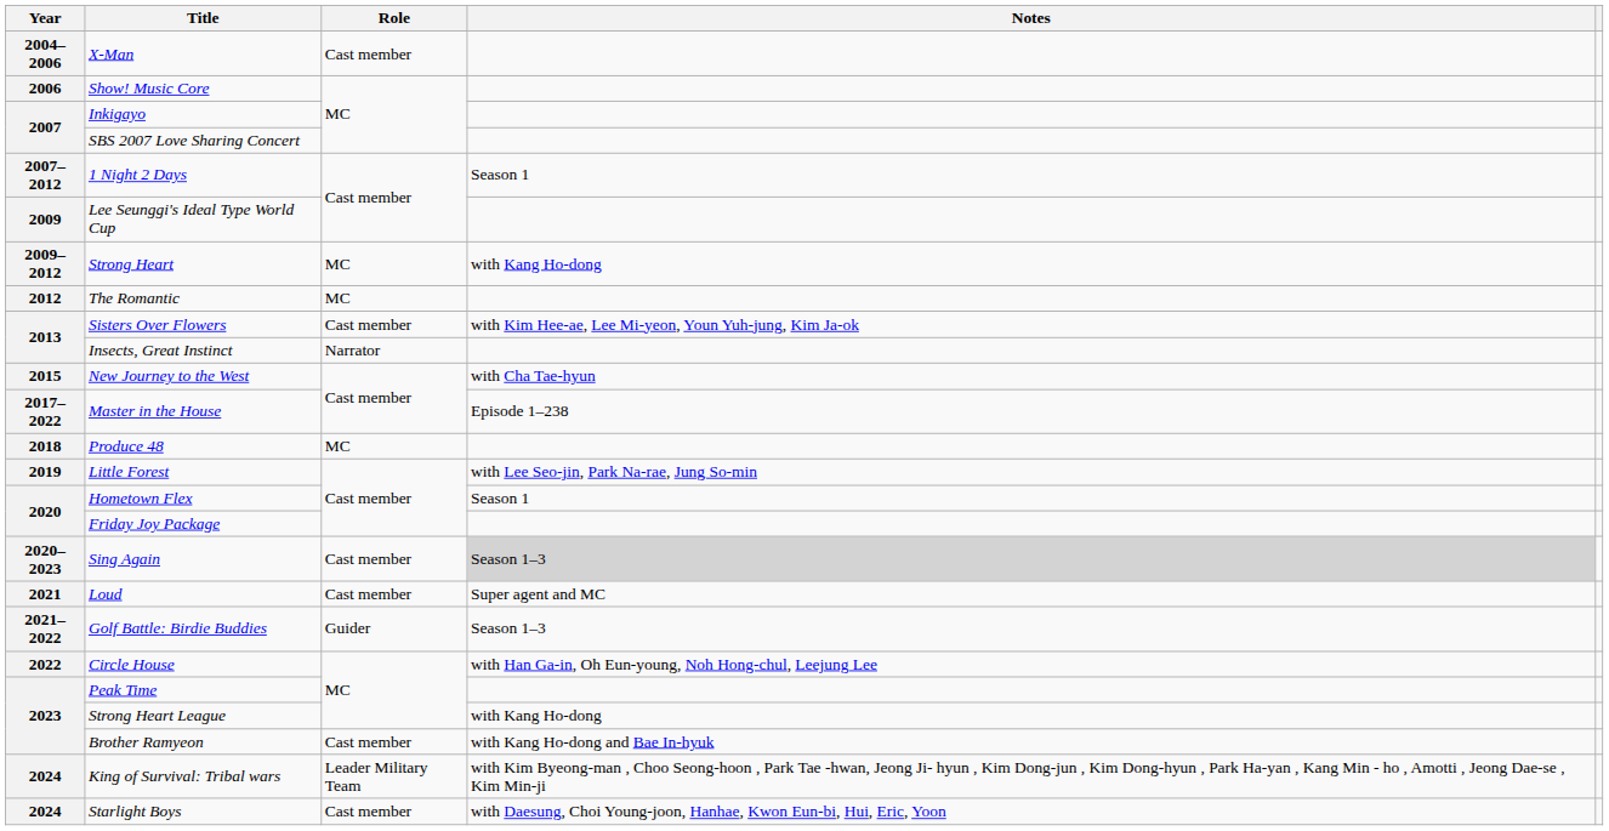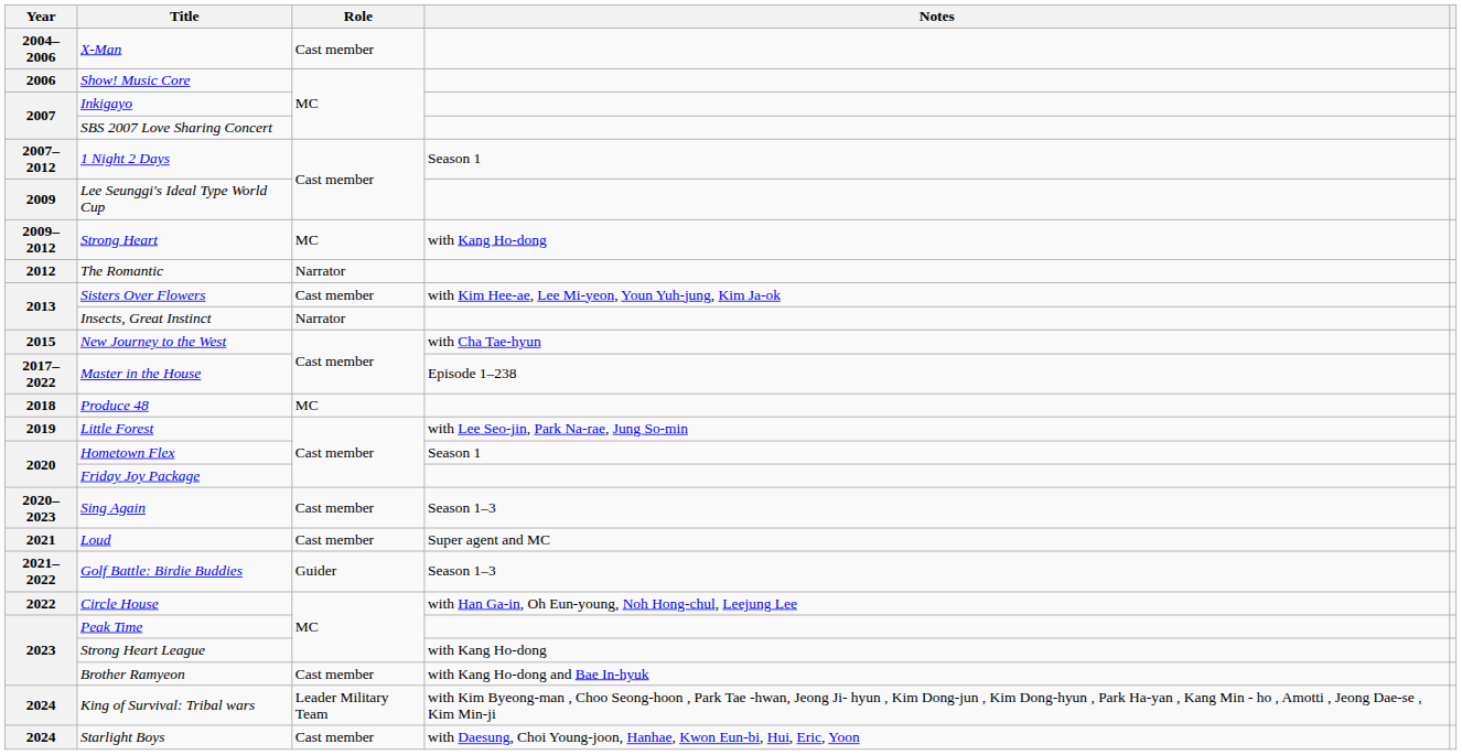 <table class="wikitable sortable plainrowheaders">
 <tr>
 <th scope="col">Year</th>
 <th scope="col">Title</th>
 <th scope="col">Role</th>
 <th scope="col">Notes</th>
 <th scope="col" class="unsortable"></th>
 </tr>
 <tr>
 <th scope="row">2004–2006</th>
 <td><em><a href='#'>X-Man</a></em></td>
 <td>Cast member</td>
 <td></td>
 <td style="text-align:center"></td>
 </tr>
 <tr>
 <th scope="row" rowspan="1">2006</th>
 <td><em><a href='#'>Show! Music Core</a></em></td>
 <td rowspan="3">MC</td>
 <td></td>
 <td style="text-align:center"></td>
 </tr>
 <tr>
 <th scope="row" rowspan="2">2007</th>
 <td><em><a href='#'>Inkigayo</a></em></td>
 <td></td>
 <td style="text-align:center"></td>
 </tr>
 <tr>
 <td><em>SBS 2007 Love Sharing Concert</em></td>
 <td></td>
 <td style="text-align:center"></td>
 </tr>
 <tr>
 <th scope="row">2007–2012</th>
 <td><em><a href='#'>1 Night 2 Days</a></em></td>
 <td rowspan="2">Cast member</td>
 <td>Season 1</td>
 <td style="text-align:center"></td>
 </tr>
 <tr>
 <th scope="row">2009</th>
 <td><em>Lee Seunggi's Ideal Type World Cup</em></td>
 <td></td>
 <td style="text-align:center"></td>
 </tr>
 <tr>
 <th scope="row">2009–2012</th>
 <td><em><a href='#'>Strong Heart</a></em></td>
 <td>MC</td>
 <td>with <a href='#'>Kang Ho-dong</a></td>
 <td style="text-align:center"></td>
 </tr>
 <tr>
 <th scope="row">2012</th>
 <td><em>The Romantic</em></td>
-<td>MC</td>
+<td>Narrator</td>
 <td></td>
 <td style="text-align:center"></td>
 </tr>
 <tr>
 <th scope="row" rowspan="2">2013</th>
 <td><em><a href='#'>Sisters Over Flowers</a></em></td>
 <td>Cast member</td>
 <td>with <a href='#'>Kim Hee-ae</a>, <a href='#'>Lee Mi-yeon</a>, <a href='#'>Youn Yuh-jung</a>, <a href='#'>Kim Ja-ok</a></td>
 <td style="text-align:center"></td>
 </tr>
 <tr>
 <td><em>Insects, Great Instinct</em></td>
 <td>Narrator</td>
 <td></td>
 <td style="text-align:center"></td>
 </tr>
 <tr>
 <th scope="row">2015</th>
 <td><em><a href='#'>New Journey to the West</a></em></td>
 <td rowspan="2">Cast member</td>
 <td>with <a href='#'>Cha Tae-hyun</a></td>
 <td style="text-align:center"></td>
 </tr>
 <tr>
 <th scope="row">2017–2022</th>
 <td><em><a href='#'>Master in the House</a></em></td>
 <td>Episode 1–238</td>
 <td style="text-align:center"></td>
 </tr>
 <tr>
 <th scope="row">2018</th>
 <td><em><a href='#'>Produce 48</a></em></td>
 <td>MC</td>
 <td></td>
 <td style="text-align:center"></td>
 </tr>
 <tr>
 <th scope="row">2019</th>
 <td><em><a href='#'>Little Forest</a></em></td>
 <td rowspan="3">Cast member</td>
 <td>with <a href='#'>Lee Seo-jin</a>, <a href='#'>Park Na-rae</a>, <a href='#'>Jung So-min</a></td>
 <td style="text-align:center"></td>
 </tr>
 <tr>
 <th rowspan="2" scope="row">2020</th>
 <td><em><a href='#'>Hometown Flex</a></em></td>
 <td>Season 1</td>
 <td style="text-align:center"></td>
 </tr>
 <tr>
 <td><em><a href='#'>Friday Joy Package</a></em></td>
 <td></td>
 <td style="text-align:center"></td>
 </tr>
 <tr>
 <th scope="row">2020–2023</th>
 <td><em><a href='#'>Sing Again</a></em></td>
 <td>Cast member</td>
-<td style="background: lightgrey;">Season 1–3</td>
+<td>Season 1–3</td>
 <td style="text-align:center"></td>
 </tr>
 <tr>
 <th scope="row">2021</th>
 <td><em><a href='#'>Loud</a></em></td>
 <td>Cast member</td>
 <td>Super agent and MC</td>
 <td style="text-align:center"></td>
 </tr>
 <tr>
 <th scope="row">2021–2022</th>
 <td><em><a href='#'>Golf Battle: Birdie Buddies</a></em></td>
 <td>Guider</td>
 <td>Season 1–3</td>
 <td style="text-align:center"></td>
 </tr>
 <tr>
 <th scope="row">2022</th>
 <td><em><a href='#'>Circle House</a></em></td>
 <td rowspan="3">MC</td>
 <td>with <a href='#'>Han Ga-in</a>, Oh Eun-young, <a href='#'>Noh Hong-chul</a>, <a href='#'>Leejung Lee</a></td>
 <td style="text-align:center"></td>
 </tr>
 <tr>
 <th rowspan="3" scope="row">2023</th>
 <td><em><a href='#'>Peak Time</a></em></td>
 <td></td>
 <td style="text-align:center"></td>
 </tr>
 <tr>
 <td><em>Strong Heart League</em></td>
 <td>with Kang Ho-dong</td>
 <td style="text-align:center"></td>
 </tr>
 <tr>
 <td><em>Brother Ramyeon</em></td>
 <td>Cast member</td>
 <td>with Kang Ho-dong and <a href='#'>Bae In-hyuk</a></td>
 <td style="text-align:center"></td>
 </tr>
 <tr>
 <th scope="row" rowspan="1">2024</th>
 <td><em>King of Survival: Tribal wars</em></td>
 <td>Leader Military Team</td>
 <td>with Kim Byeong-man , Choo Seong-hoon , Park Tae -hwan, Jeong Ji- hyun , Kim Dong-jun , Kim Dong-hyun , Park Ha-yan , Kang Min - ho , Amotti , Jeong Dae-se , Kim Min-ji</td>
 </tr>
 <tr>
 <th scope="row" rowspan="1">2024</th>
 <td><em>Starlight Boys</em></td>
 <td>Cast member</td>
 <td>with <a href='#'>Daesung</a>, Choi Young-joon, <a href='#'>Hanhae</a>, <a href='#'>Kwon Eun-bi</a>, <a href='#'>Hui</a>, <a href='#'>Eric</a>, <a href='#'>Yoon</a></td>
 <td style="text-align:center"></td>
 </tr>
 </table>
